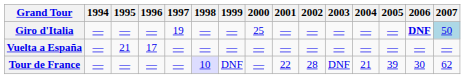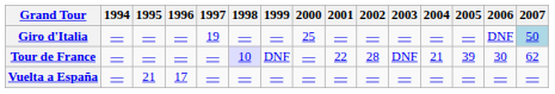 <table class="wikitable plainrowheaders">
 <tr>
 <th scope="col"><a href='#'>Grand Tour</a></th>
 <th scope="col">1994</th>
 <th scope="col">1995</th>
 <th scope="col">1996</th>
 <th scope="col">1997</th>
 <th scope="col">1998</th>
 <th scope="col">1999</th>
 <th scope="col">2000</th>
 <th scope="col">2001</th>
 <th scope="col">2002</th>
 <th scope="col">2003</th>
 <th scope="col">2004</th>
 <th scope="col">2005</th>
 <th scope="col">2006</th>
 <th scope="col">2007</th>
 </tr>
 <tr style="text-align:center;">
 <th scope="row"> <a href='#'>Giro d'Italia</a></th>
 <td><a href='#'>—</a></td>
 <td><a href='#'>—</a></td>
 <td><a href='#'>—</a></td>
 <td><a href='#'>19</a></td>
 <td><a href='#'>—</a></td>
 <td><a href='#'>—</a></td>
 <td><a href='#'>25</a></td>
 <td><a href='#'>—</a></td>
 <td><a href='#'>—</a></td>
 <td><a href='#'>—</a></td>
 <td><a href='#'>—</a></td>
 <td><a href='#'>—</a></td>
-<td><strong><a href='#'>DNF</a></strong></td>
+<td><a href='#'>DNF</a></td>
 <td style="background: lightblue;"><a href='#'>50</a></td>
+</tr>
+<tr style="text-align:center;">
+<th scope="row"> <a href='#'>Tour de France</a></th>
+<td><a href='#'>—</a></td>
+<td><a href='#'>—</a></td>
+<td><a href='#'>—</a></td>
+<td><a href='#'>—</a></td>
+<td style="background:#ddddff;"><a href='#'>10</a></td>
+<td><a href='#'>DNF</a></td>
+<td><a href='#'>—</a></td>
+<td><a href='#'>22</a></td>
+<td><a href='#'>28</a></td>
+<td><a href='#'>DNF</a></td>
+<td><a href='#'>21</a></td>
+<td><a href='#'>39</a></td>
+<td><a href='#'>30</a></td>
+<td><a href='#'>62</a></td>
 </tr>
 <tr style="text-align:center;">
 <th scope="row"> <a href='#'>Vuelta a España</a></th>
 <td><a href='#'>—</a></td>
 <td><a href='#'>21</a></td>
 <td><a href='#'>17</a></td>
 <td><a href='#'>—</a></td>
 <td><a href='#'>—</a></td>
 <td><a href='#'>—</a></td>
 <td><a href='#'>—</a></td>
 <td><a href='#'>—</a></td>
 <td><a href='#'>—</a></td>
 <td><a href='#'>—</a></td>
 <td><a href='#'>—</a></td>
 <td><a href='#'>—</a></td>
 <td><a href='#'>—</a></td>
 <td><a href='#'>—</a></td>
 </tr>
-<tr style="text-align:center;">
-<th scope="row"> <a href='#'>Tour de France</a></th>
-<td><a href='#'>—</a></td>
-<td><a href='#'>—</a></td>
-<td><a href='#'>—</a></td>
-<td><a href='#'>—</a></td>
-<td style="background:#ddddff;"><a href='#'>10</a></td>
-<td><a href='#'>DNF</a></td>
-<td><a href='#'>—</a></td>
-<td><a href='#'>22</a></td>
-<td><a href='#'>28</a></td>
-<td><a href='#'>DNF</a></td>
-<td><a href='#'>21</a></td>
-<td><a href='#'>39</a></td>
-<td><a href='#'>30</a></td>
-<td><a href='#'>62</a></td>
-</tr>
 </table>
